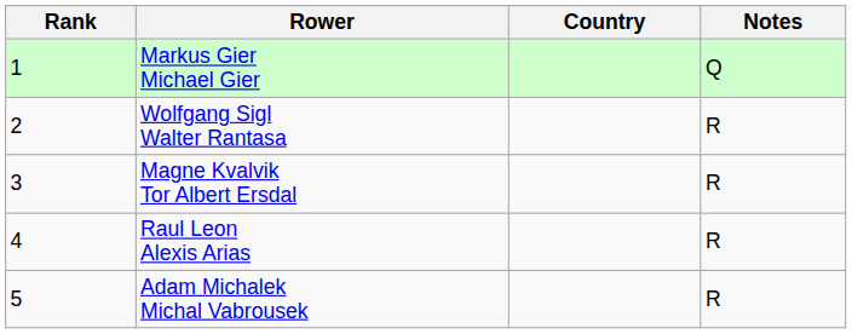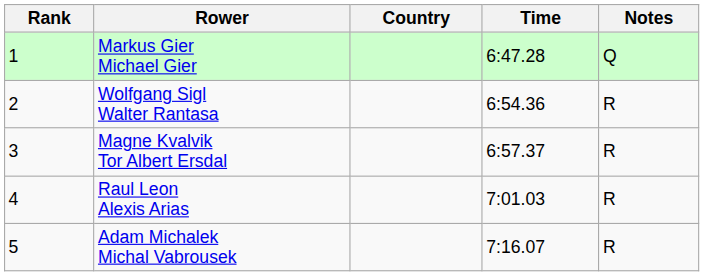 <table class="wikitable sortable" width=50%>
 <tr>
 <th>Rank</th>
 <th>Rower</th>
 <th>Country</th>
+<th>Time</th>
 <th>Notes</th>
 </tr>
 <tr bgcolor=ccffcc>
 <td>1</td>
 <td><a href='#'>Markus Gier</a><br><a href='#'>Michael Gier</a></td>
 <td></td>
+<td>6:47.28</td>
 <td>Q</td>
 </tr>
 <tr>
 <td>2</td>
 <td><a href='#'>Wolfgang Sigl</a> <br> <a href='#'>Walter Rantasa</a></td>
 <td></td>
+<td>6:54.36</td>
 <td>R</td>
 </tr>
 <tr>
 <td>3</td>
 <td><a href='#'>Magne Kvalvik</a> <br><a href='#'>Tor Albert Ersdal</a></td>
 <td></td>
+<td>6:57.37</td>
 <td>R</td>
 </tr>
 <tr>
 <td>4</td>
 <td><a href='#'>Raul Leon</a> <br><a href='#'>Alexis Arias</a></td>
 <td></td>
+<td>7:01.03</td>
 <td>R</td>
 </tr>
 <tr>
 <td>5</td>
 <td><a href='#'>Adam Michalek</a><br><a href='#'>Michal Vabrousek</a></td>
 <td></td>
+<td>7:16.07</td>
 <td>R</td>
 </tr>
 </table>
